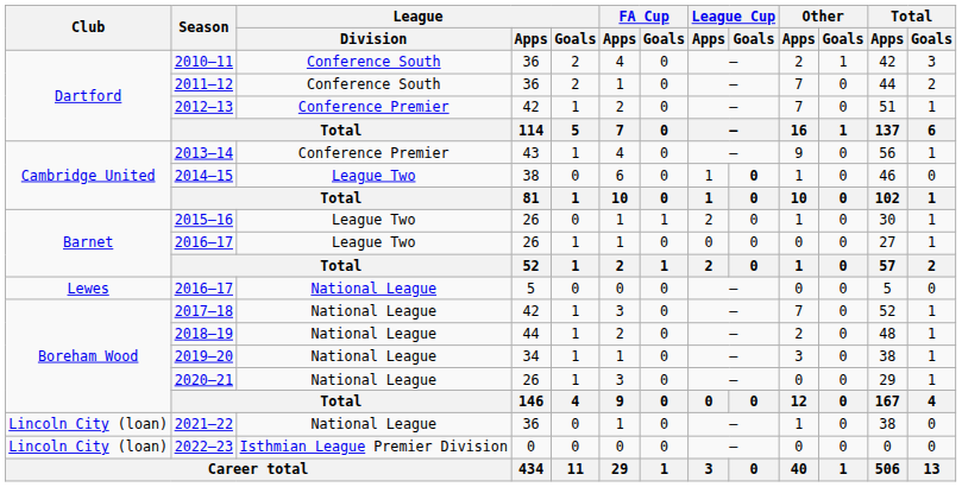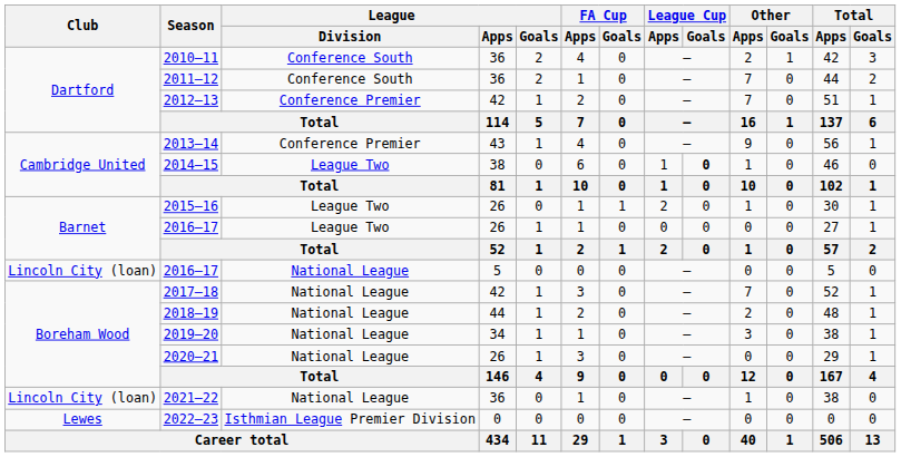 <table class="wikitable" style="text-align:center">
 <tr>
 <th rowspan="2">Club</th>
 <th rowspan="2">Season</th>
 <th colspan="3">League</th>
 <th colspan="2"><a href='#'>FA Cup</a></th>
 <th colspan="2"><a href='#'>League Cup</a></th>
 <th colspan="2">Other</th>
 <th colspan="2">Total</th>
 </tr>
 <tr>
 <th>Division</th>
 <th>Apps</th>
 <th>Goals</th>
 <th>Apps</th>
 <th>Goals</th>
 <th>Apps</th>
 <th>Goals</th>
 <th>Apps</th>
 <th>Goals</th>
 <th>Apps</th>
 <th>Goals</th>
 </tr>
 <tr>
 <td rowspan="4"><a href='#'>Dartford</a></td>
 <td><a href='#'>2010–11</a></td>
 <td><a href='#'>Conference South</a></td>
 <td>36</td>
 <td>2</td>
 <td>4</td>
 <td>0</td>
 <td colspan="2">—</td>
 <td>2</td>
 <td>1</td>
 <td>42</td>
 <td>3</td>
 </tr>
 <tr>
 <td><a href='#'>2011–12</a></td>
 <td>Conference South</td>
 <td>36</td>
 <td>2</td>
 <td>1</td>
 <td>0</td>
 <td colspan="2">—</td>
 <td>7</td>
 <td>0</td>
 <td>44</td>
 <td>2</td>
 </tr>
 <tr>
 <td><a href='#'>2012–13</a></td>
 <td><a href='#'>Conference Premier</a></td>
 <td>42</td>
 <td>1</td>
 <td>2</td>
 <td>0</td>
 <td colspan="2">—</td>
 <td>7</td>
 <td>0</td>
 <td>51</td>
 <td>1</td>
 </tr>
 <tr>
 <th colspan="2">Total</th>
 <th>114</th>
 <th>5</th>
 <th>7</th>
 <th>0</th>
 <th colspan="2">—</th>
 <th>16</th>
 <th>1</th>
 <th>137</th>
 <th>6</th>
 </tr>
 <tr>
 <td rowspan="3"><a href='#'>Cambridge United</a></td>
 <td><a href='#'>2013–14</a></td>
 <td>Conference Premier</td>
 <td>43</td>
 <td>1</td>
 <td>4</td>
 <td>0</td>
 <td colspan="2">—</td>
 <td>9</td>
 <td>0</td>
 <td>56</td>
 <td>1</td>
 </tr>
 <tr>
 <td><a href='#'>2014–15</a></td>
 <td><a href='#'>League Two</a></td>
 <td>38</td>
 <td>0</td>
 <td>6</td>
 <td>0</td>
 <td>1</td>
 <td><strong>0</strong></td>
 <td>1</td>
 <td>0</td>
 <td>46</td>
 <td>0</td>
 </tr>
 <tr>
 <th colspan="2">Total</th>
 <th>81</th>
 <th>1</th>
 <th>10</th>
 <th>0</th>
 <th>1</th>
 <th>0</th>
 <th>10</th>
 <th>0</th>
 <th>102</th>
 <th>1</th>
 </tr>
 <tr>
 <td rowspan="3"><a href='#'>Barnet</a></td>
 <td><a href='#'>2015–16</a></td>
 <td>League Two</td>
 <td>26</td>
 <td>0</td>
 <td>1</td>
 <td>1</td>
 <td>2</td>
 <td>0</td>
 <td>1</td>
 <td>0</td>
 <td>30</td>
 <td>1</td>
 </tr>
 <tr>
 <td><a href='#'>2016–17</a></td>
 <td>League Two</td>
 <td>26</td>
 <td>1</td>
 <td>1</td>
 <td>0</td>
 <td>0</td>
 <td>0</td>
 <td>0</td>
 <td>0</td>
 <td>27</td>
 <td>1</td>
 </tr>
 <tr>
 <th colspan="2">Total</th>
 <th>52</th>
 <th>1</th>
 <th>2</th>
 <th>1</th>
 <th>2</th>
 <th>0</th>
 <th>1</th>
 <th>0</th>
 <th>57</th>
 <th>2</th>
 </tr>
 <tr>
-<td><a href='#'>Lewes</a></td>
+<td><a href='#'>Lincoln City</a> (loan)</td>
 <td><a href='#'>2016–17</a></td>
 <td><a href='#'>National League</a></td>
 <td>5</td>
 <td>0</td>
 <td>0</td>
 <td>0</td>
 <td colspan="2">—</td>
 <td>0</td>
 <td>0</td>
 <td>5</td>
 <td>0</td>
 </tr>
 <tr>
 <td rowspan="5"><a href='#'>Boreham Wood</a></td>
 <td><a href='#'>2017–18</a></td>
 <td>National League</td>
 <td>42</td>
 <td>1</td>
 <td>3</td>
 <td>0</td>
 <td colspan="2">—</td>
 <td>7</td>
 <td>0</td>
 <td>52</td>
 <td>1</td>
 </tr>
 <tr>
 <td><a href='#'>2018–19</a></td>
 <td>National League</td>
 <td>44</td>
 <td>1</td>
 <td>2</td>
 <td>0</td>
 <td colspan="2">—</td>
 <td>2</td>
 <td>0</td>
 <td>48</td>
 <td>1</td>
 </tr>
 <tr>
 <td><a href='#'>2019–20</a></td>
 <td>National League</td>
 <td>34</td>
 <td>1</td>
 <td>1</td>
 <td>0</td>
 <td colspan="2">—</td>
 <td>3</td>
 <td>0</td>
 <td>38</td>
 <td>1</td>
 </tr>
 <tr>
 <td><a href='#'>2020–21</a></td>
 <td>National League</td>
 <td>26</td>
 <td>1</td>
 <td>3</td>
 <td>0</td>
 <td colspan="2">—</td>
 <td>0</td>
 <td>0</td>
 <td>29</td>
 <td>1</td>
 </tr>
 <tr>
 <th colspan="2">Total</th>
 <th>146</th>
 <th>4</th>
 <th>9</th>
 <th>0</th>
 <th>0</th>
 <th>0</th>
 <th>12</th>
 <th>0</th>
 <th>167</th>
 <th>4</th>
 </tr>
 <tr>
 <td><a href='#'>Lincoln City</a> (loan)</td>
 <td><a href='#'>2021–22</a></td>
 <td>National League</td>
 <td>36</td>
 <td>0</td>
 <td>1</td>
 <td>0</td>
 <td colspan="2">—</td>
 <td>1</td>
 <td>0</td>
 <td>38</td>
 <td>0</td>
 </tr>
 <tr>
-<td><a href='#'>Lincoln City</a> (loan)</td>
+<td><a href='#'>Lewes</a></td>
 <td><a href='#'>2022–23</a></td>
 <td><a href='#'>Isthmian League</a> Premier Division</td>
 <td>0</td>
 <td>0</td>
 <td>0</td>
 <td>0</td>
 <td colspan="2">—</td>
 <td>0</td>
 <td>0</td>
 <td>0</td>
 <td>0</td>
 </tr>
 <tr>
 <th colspan="3">Career total</th>
 <th>434</th>
 <th>11</th>
 <th>29</th>
 <th>1</th>
 <th>3</th>
 <th>0</th>
 <th>40</th>
 <th>1</th>
 <th>506</th>
 <th>13</th>
 </tr>
 </table>
